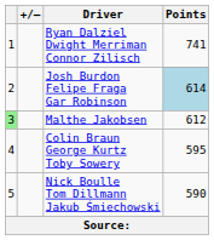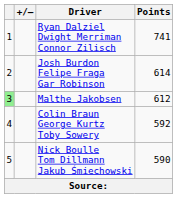 <table class="wikitable" style="font-size: 95%;">
 <tr>
 <th scope="col"></th>
 <th scope="col">+/–</th>
 <th scope="col">Driver</th>
 <th scope="col">Points</th>
 </tr>
 <tr>
 <td align=center>1</td>
 <td align=left></td>
 <td> <a href='#'>Ryan Dalziel</a><br> <a href='#'>Dwight Merriman</a><br> <a href='#'>Connor Zilisch</a></td>
 <td align=right>741</td>
 </tr>
 <tr>
 <td align=center>2</td>
 <td align=left></td>
 <td> <a href='#'>Josh Burdon</a><br> <a href='#'>Felipe Fraga</a><br> <a href='#'>Gar Robinson</a></td>
-<td align=right style="background: lightblue;">614</td>
+<td align=right>614</td>
 </tr>
 <tr>
 <td align=center style="background: lightgreen;">3</td>
 <td align=left></td>
 <td> <a href='#'>Malthe Jakobsen</a></td>
 <td align=right>612</td>
 </tr>
 <tr>
 <td align=center>4</td>
 <td align=left></td>
 <td> <a href='#'>Colin Braun</a><br> <a href='#'>George Kurtz</a><br> <a href='#'>Toby Sowery</a></td>
-<td align=right>595</td>
+<td align=right>592</td>
 </tr>
 <tr>
 <td align=center>5</td>
 <td align=left></td>
 <td> <a href='#'>Nick Boulle</a><br> <a href='#'>Tom Dillmann</a><br> <a href='#'>Jakub Śmiechowski</a></td>
 <td align=right>590</td>
 </tr>
 <tr>
 <th colspan=5>Source:</th>
 </tr>
 </table>
